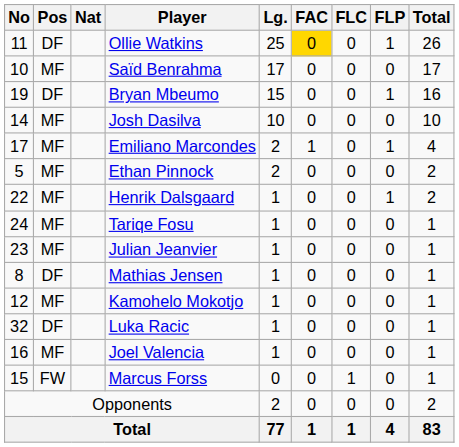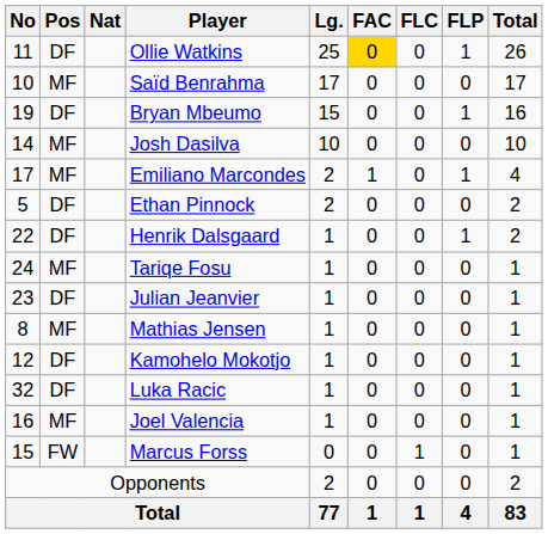 <table class="wikitable" style="text-align:center; border:1px #aaa solid; font-size:95%;">
 <tr>
 <th>No</th>
 <th>Pos</th>
 <th>Nat</th>
 <th>Player</th>
 <th>Lg.</th>
 <th>FAC</th>
 <th>FLC</th>
 <th>FLP</th>
 <th>Total</th>
 </tr>
 <tr>
 <td>11</td>
 <td>DF</td>
 <td></td>
 <td style="text-align:left;"><a href='#'>Ollie Watkins</a></td>
 <td>25</td>
 <td style="background: gold;">0</td>
 <td>0</td>
 <td>1</td>
 <td>26</td>
 </tr>
 <tr>
 <td>10</td>
 <td>MF</td>
 <td></td>
 <td style="text-align:left;"><a href='#'>Saïd Benrahma</a></td>
 <td>17</td>
 <td>0</td>
 <td>0</td>
 <td>0</td>
 <td>17</td>
 </tr>
 <tr>
 <td>19</td>
 <td>DF</td>
 <td></td>
 <td style="text-align:left;"><a href='#'>Bryan Mbeumo</a></td>
 <td>15</td>
 <td>0</td>
 <td>0</td>
 <td>1</td>
 <td>16</td>
 </tr>
 <tr>
 <td>14</td>
 <td>MF</td>
 <td></td>
 <td style="text-align:left;"><a href='#'>Josh Dasilva</a></td>
 <td>10</td>
 <td>0</td>
 <td>0</td>
 <td>0</td>
 <td>10</td>
 </tr>
 <tr>
 <td>17</td>
 <td>MF</td>
 <td></td>
 <td style="text-align:left;"><a href='#'>Emiliano Marcondes</a></td>
 <td>2</td>
 <td>1</td>
 <td>0</td>
 <td>1</td>
 <td>4</td>
 </tr>
 <tr>
 <td>5</td>
-<td>MF</td>
+<td>DF</td>
 <td></td>
 <td style="text-align:left;"><a href='#'>Ethan Pinnock</a></td>
 <td>2</td>
 <td>0</td>
 <td>0</td>
 <td>0</td>
 <td>2</td>
 </tr>
 <tr>
 <td>22</td>
-<td>MF</td>
+<td>DF</td>
 <td></td>
 <td style="text-align:left;"><a href='#'>Henrik Dalsgaard</a></td>
 <td>1</td>
 <td>0</td>
 <td>0</td>
 <td>1</td>
 <td>2</td>
 </tr>
 <tr>
 <td>24</td>
 <td>MF</td>
 <td></td>
 <td style="text-align:left;"><a href='#'>Tariqe Fosu</a></td>
 <td>1</td>
 <td>0</td>
 <td>0</td>
 <td>0</td>
 <td>1</td>
 </tr>
 <tr>
 <td>23</td>
-<td>MF</td>
+<td>DF</td>
 <td></td>
 <td style="text-align:left;"><a href='#'>Julian Jeanvier</a></td>
 <td>1</td>
 <td>0</td>
 <td>0</td>
 <td>0</td>
 <td>1</td>
 </tr>
 <tr>
 <td>8</td>
-<td>DF</td>
+<td>MF</td>
 <td></td>
 <td style="text-align:left;"><a href='#'>Mathias Jensen</a></td>
 <td>1</td>
 <td>0</td>
 <td>0</td>
 <td>0</td>
 <td>1</td>
 </tr>
 <tr>
 <td>12</td>
-<td>MF</td>
+<td>DF</td>
 <td></td>
 <td style="text-align:left;"><a href='#'>Kamohelo Mokotjo</a></td>
 <td>1</td>
 <td>0</td>
 <td>0</td>
 <td>0</td>
 <td>1</td>
 </tr>
 <tr>
 <td>32</td>
 <td>DF</td>
 <td></td>
 <td style="text-align:left;"><a href='#'>Luka Racic</a></td>
 <td>1</td>
 <td>0</td>
 <td>0</td>
 <td>0</td>
 <td>1</td>
 </tr>
 <tr>
 <td>16</td>
 <td>MF</td>
 <td></td>
 <td style="text-align:left;"><a href='#'>Joel Valencia</a></td>
 <td>1</td>
 <td>0</td>
 <td>0</td>
 <td>0</td>
 <td>1</td>
 </tr>
 <tr>
 <td>15</td>
 <td>FW</td>
 <td></td>
 <td style="text-align:left;"><a href='#'>Marcus Forss</a></td>
 <td>0</td>
 <td>0</td>
 <td>1</td>
 <td>0</td>
 <td>1</td>
 </tr>
 <tr>
 <td colspan="4">Opponents</td>
 <td>2</td>
 <td>0</td>
 <td>0</td>
 <td>0</td>
 <td>2</td>
 </tr>
 <tr>
 <th colspan="4">Total</th>
 <th>77</th>
 <th>1</th>
 <th>1</th>
 <th>4</th>
 <th>83</th>
 </tr>
 </table>
